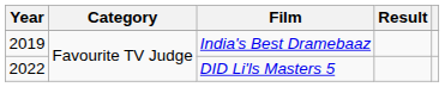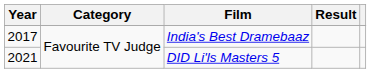 <table class="wikitable plainrowheaders">
 <tr>
 <th>Year</th>
 <th>Category</th>
 <th>Film</th>
 <th>Result</th>
 <th></th>
 </tr>
 <tr>
 </tr>
 <tr>
-<td>2019</td>
+<td>2017</td>
 <td rowspan="2">Favourite TV Judge</td>
 <td><em><a href='#'>India's Best Dramebaaz</a></em></td>
 <td></td>
 <td></td>
 </tr>
 <tr>
-<td>2022</td>
+<td>2021</td>
 <td><em><a href='#'>DID Li'ls Masters 5</a></em></td>
 <td></td>
 <td></td>
 </tr>
 </table>
